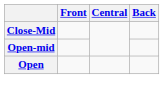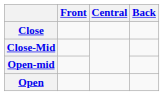 <table class="wikitable" style="text-align:center;">
 <tr>
 <th></th>
 <th><a href='#'>Front</a></th>
 <th><a href='#'>Central</a></th>
 <th><a href='#'>Back</a></th>
+</tr>
+<tr>
+<th><a href='#'>Close</a></th>
+<td></td>
+<td></td>
+<td></td>
 </tr>
 <tr>
 <th><a href='#'>Close-Mid</a></th>
 <td></td>
 <td rowspan="2"></td>
 <td></td>
 </tr>
 <tr>
 <th><a href='#'>Open-mid</a></th>
 <td></td>
 <td></td>
 </tr>
 <tr>
 <th><a href='#'>Open</a></th>
 <td></td>
 <td></td>
 <td></td>
 </tr>
 </table>
